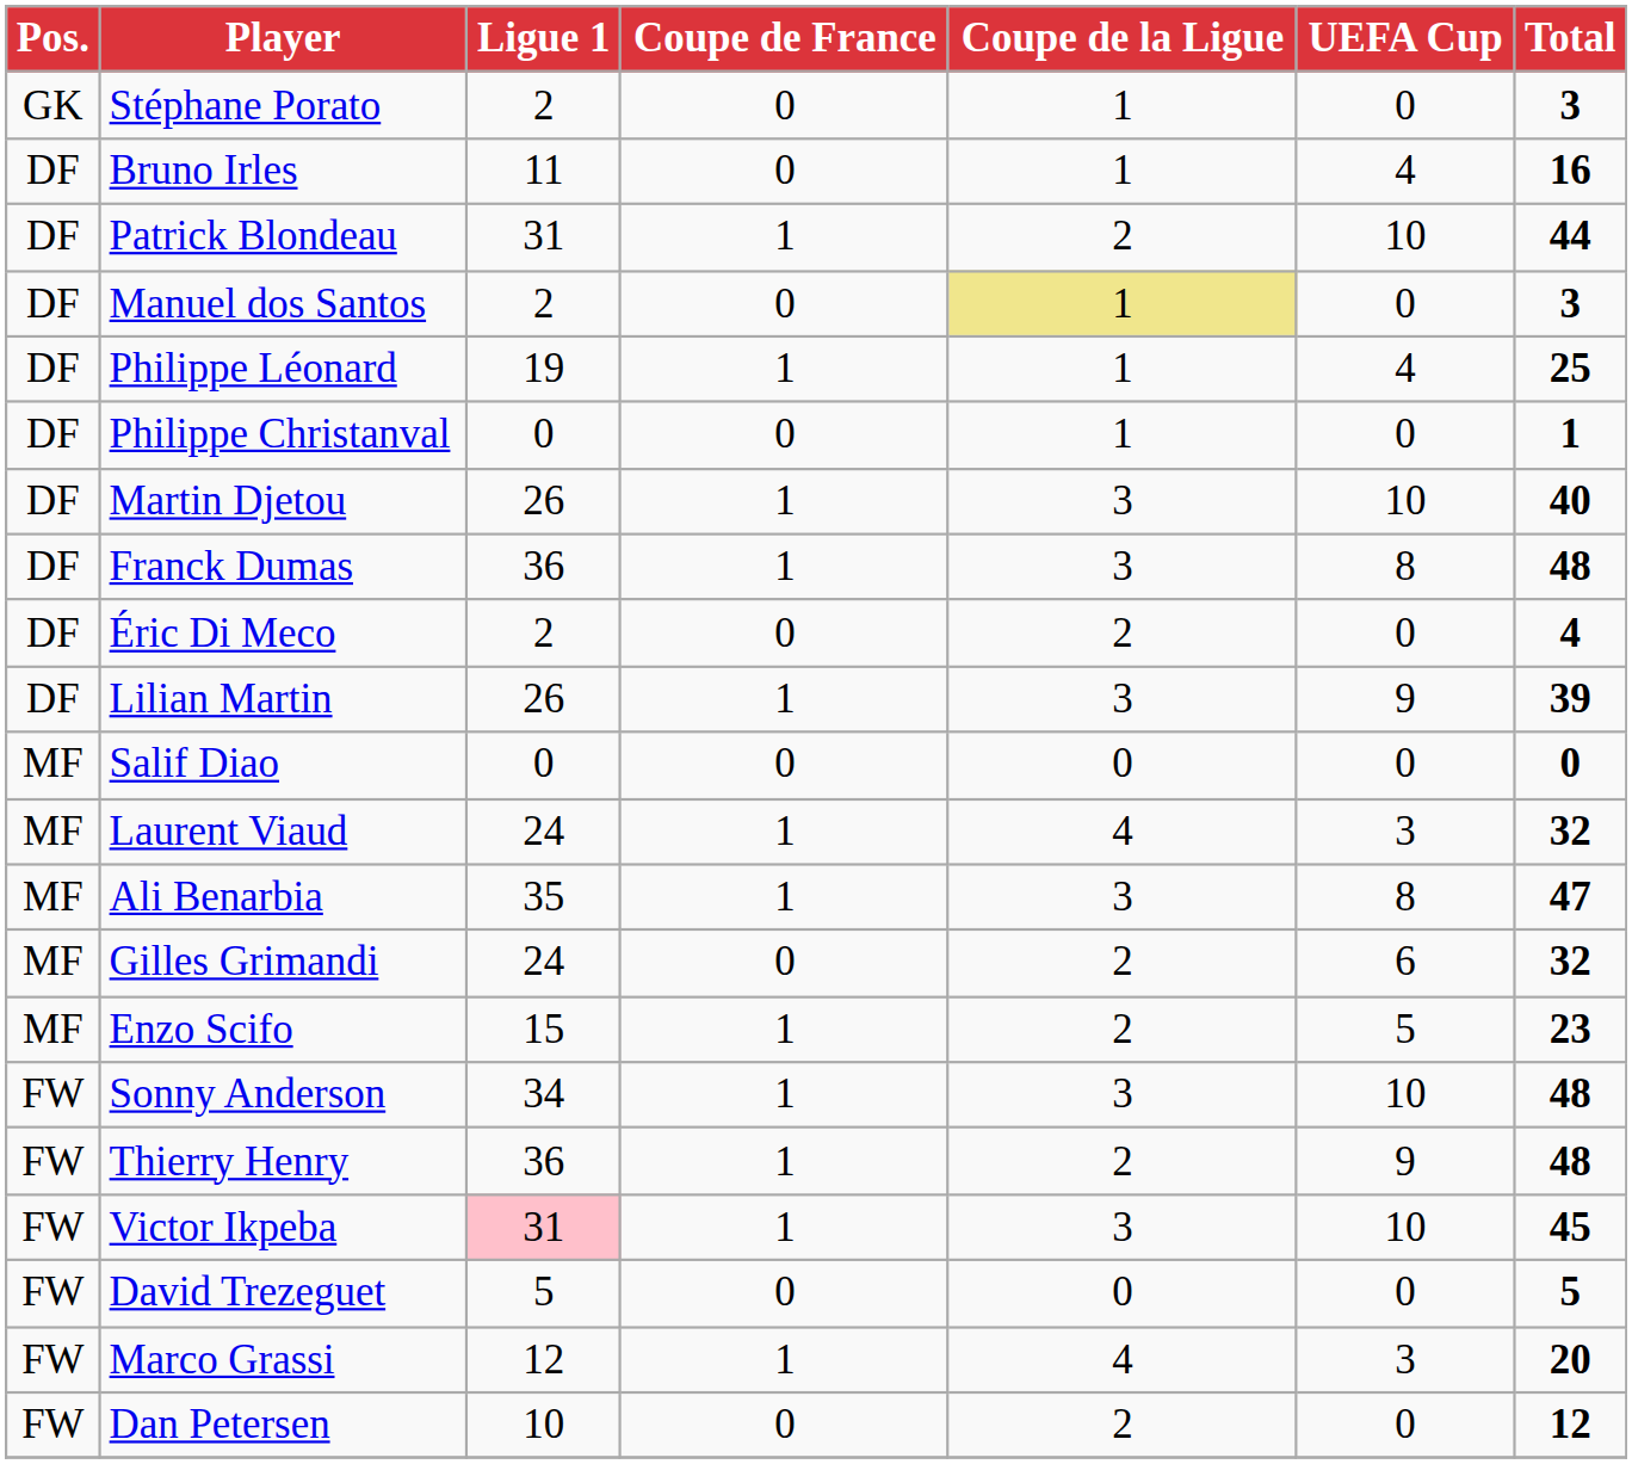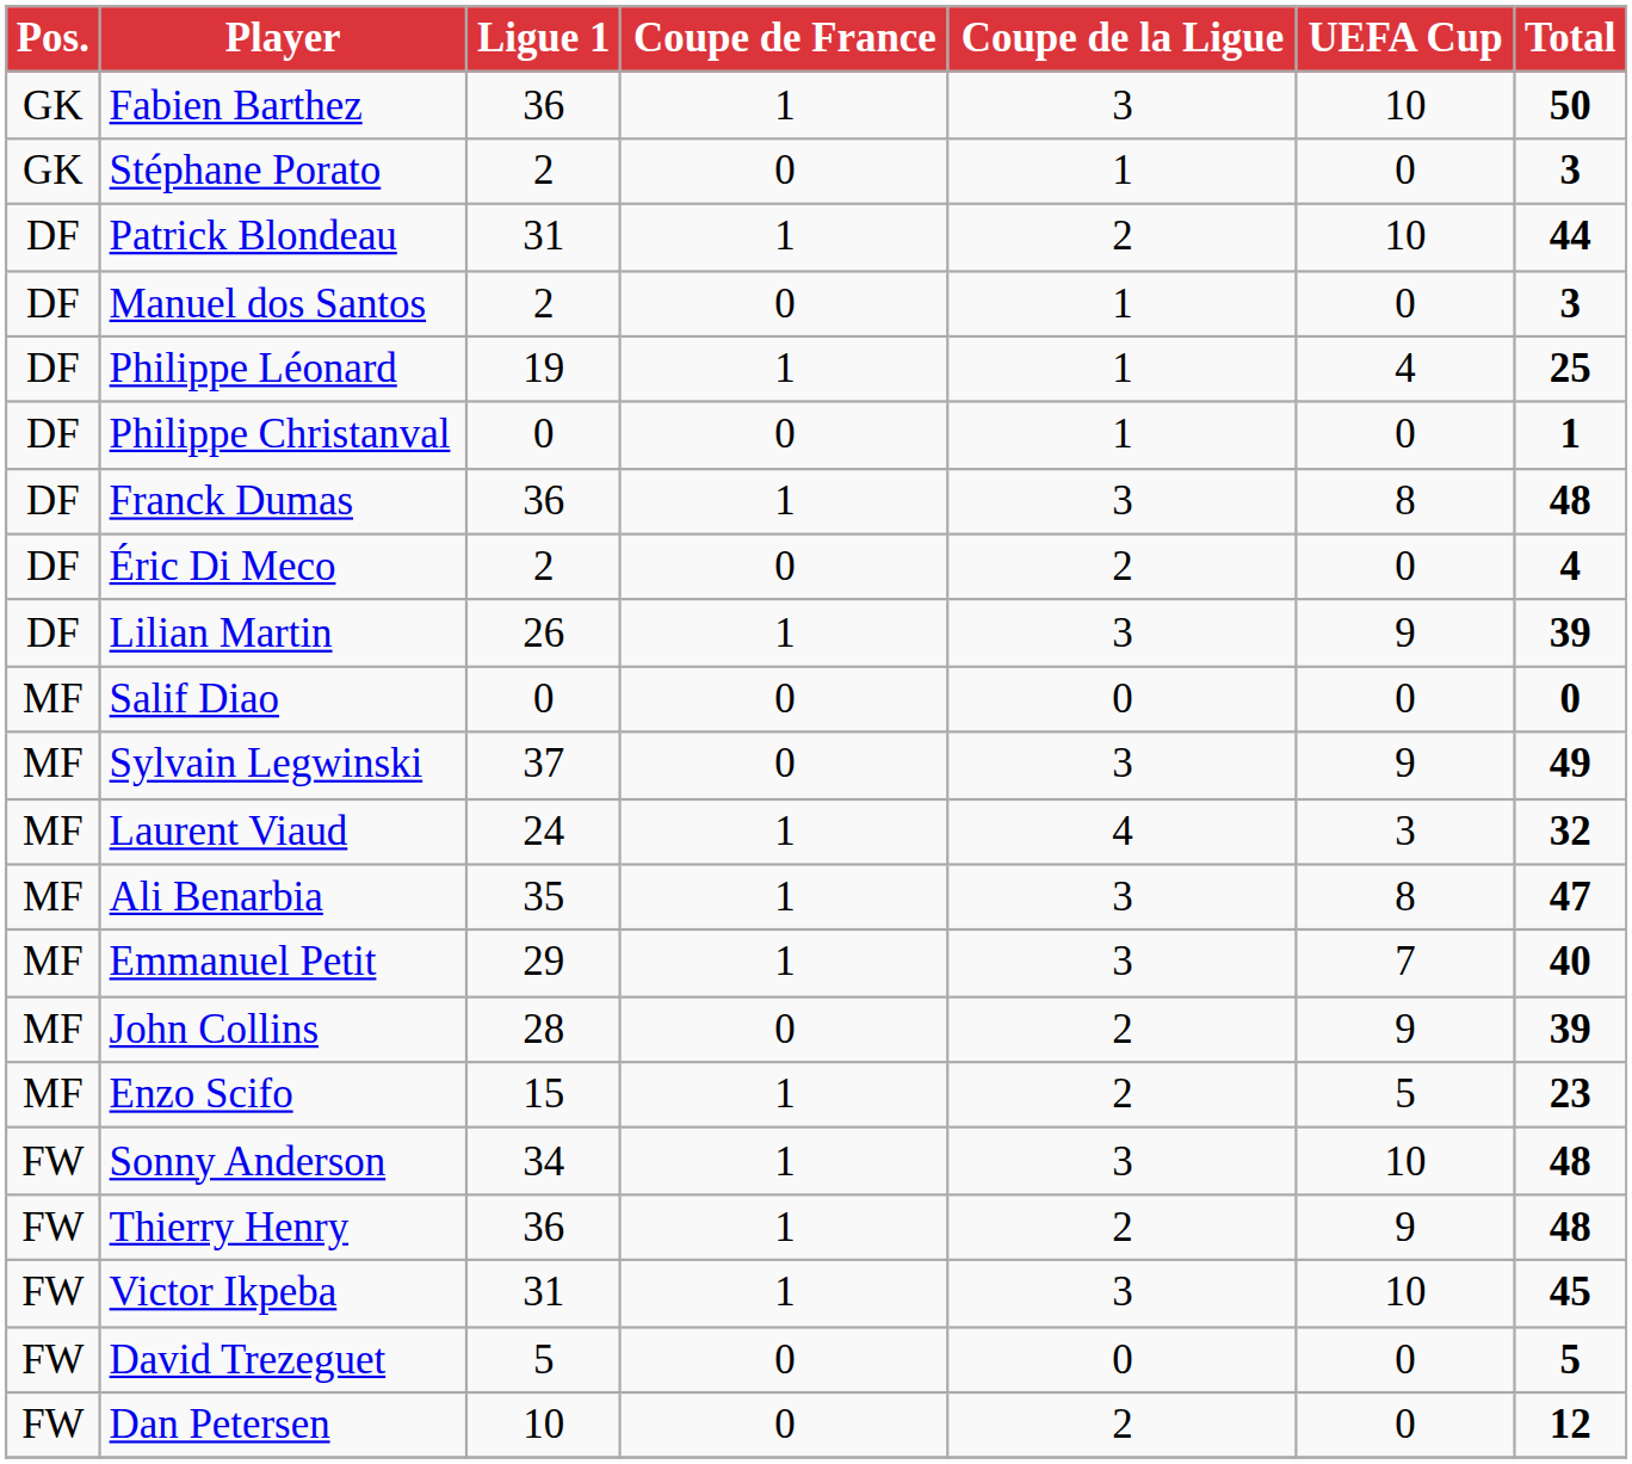 <table class="wikitable sortable" style="text-align:center;width:100%;">
 <tr>
 <th style=background-color:#DC343B;color:#FFFFFF>Pos.</th>
 <th style=background-color:#DC343B;color:#FFFFFF>Player</th>
 <th style=background-color:#DC343B;color:#FFFFFF>Ligue 1</th>
 <th style=background-color:#DC343B;color:#FFFFFF>Coupe de France</th>
 <th style=background-color:#DC343B;color:#FFFFFF>Coupe de la Ligue</th>
 <th style=background-color:#DC343B;color:#FFFFFF>UEFA Cup</th>
 <th style=background-color:#DC343B;color:#FFFFFF>Total</th>
 </tr>
 <tr>
 <td>GK</td>
+<td align=left> <a href='#'>Fabien Barthez</a></td>
+<td>36</td>
+<td>1</td>
+<td>3</td>
+<td>10</td>
+<td><strong>50</strong></td>
+</tr>
+<tr>
+<td>GK</td>
 <td align=left> <a href='#'>Stéphane Porato</a></td>
 <td>2</td>
 <td>0</td>
 <td>1</td>
 <td>0</td>
 <td><strong>3</strong></td>
-</tr>
-<tr>
-<td>DF</td>
-<td align=left> <a href='#'>Bruno Irles</a></td>
-<td>11</td>
-<td>0</td>
-<td>1</td>
-<td>4</td>
-<td><strong>16</strong></td>
 </tr>
 <tr>
 <td>DF</td>
 <td align=left> <a href='#'>Patrick Blondeau</a></td>
 <td>31</td>
 <td>1</td>
 <td>2</td>
 <td>10</td>
 <td><strong>44</strong></td>
 </tr>
 <tr>
 <td>DF</td>
 <td align=left> <a href='#'>Manuel dos Santos</a></td>
 <td>2</td>
 <td>0</td>
-<td style="background: khaki;">1</td>
+<td>1</td>
 <td>0</td>
 <td><strong>3</strong></td>
 </tr>
 <tr>
 <td>DF</td>
 <td align=left> <a href='#'>Philippe Léonard</a></td>
 <td>19</td>
 <td>1</td>
 <td>1</td>
 <td>4</td>
 <td><strong>25</strong></td>
 </tr>
 <tr>
 <td>DF</td>
 <td align=left> <a href='#'>Philippe Christanval</a></td>
 <td>0</td>
 <td>0</td>
 <td>1</td>
 <td>0</td>
 <td><strong>1</strong></td>
-</tr>
-<tr>
-<td>DF</td>
-<td align=left> <a href='#'>Martin Djetou</a></td>
-<td>26</td>
-<td>1</td>
-<td>3</td>
-<td>10</td>
-<td><strong>40</strong></td>
 </tr>
 <tr>
 <td>DF</td>
 <td align=left> <a href='#'>Franck Dumas</a></td>
 <td>36</td>
 <td>1</td>
 <td>3</td>
 <td>8</td>
 <td><strong>48</strong></td>
 </tr>
 <tr>
 <td>DF</td>
 <td align=left> <a href='#'>Éric Di Meco</a></td>
 <td>2</td>
 <td>0</td>
 <td>2</td>
 <td>0</td>
 <td><strong>4</strong></td>
 </tr>
 <tr>
 <td>DF</td>
 <td align=left> <a href='#'>Lilian Martin</a></td>
 <td>26</td>
 <td>1</td>
 <td>3</td>
 <td>9</td>
 <td><strong>39</strong></td>
 </tr>
 <tr>
 <td>MF</td>
 <td align=left> <a href='#'>Salif Diao</a></td>
 <td>0</td>
 <td>0</td>
 <td>0</td>
 <td>0</td>
 <td><strong>0</strong></td>
 </tr>
 <tr>
 <td>MF</td>
+<td align=left> <a href='#'>Sylvain Legwinski</a></td>
+<td>37</td>
+<td>0</td>
+<td>3</td>
+<td>9</td>
+<td><strong>49</strong></td>
+</tr>
+<tr>
+<td>MF</td>
 <td align=left> <a href='#'>Laurent Viaud</a></td>
 <td>24</td>
 <td>1</td>
 <td>4</td>
 <td>3</td>
 <td><strong>32</strong></td>
 </tr>
 <tr>
 <td>MF</td>
 <td align=left> <a href='#'>Ali Benarbia</a></td>
 <td>35</td>
 <td>1</td>
 <td>3</td>
 <td>8</td>
 <td><strong>47</strong></td>
 </tr>
 <tr>
 <td>MF</td>
-<td align=left> <a href='#'>Gilles Grimandi</a></td>
-<td>24</td>
+<td align=left> <a href='#'>Emmanuel Petit</a></td>
+<td>29</td>
+<td>1</td>
+<td>3</td>
+<td>7</td>
+<td><strong>40</strong></td>
+</tr>
+<tr>
+<td>MF</td>
+<td align=left> <a href='#'>John Collins</a></td>
+<td>28</td>
 <td>0</td>
 <td>2</td>
-<td>6</td>
-<td><strong>32</strong></td>
+<td>9</td>
+<td><strong>39</strong></td>
 </tr>
 <tr>
 <td>MF</td>
 <td align=left> <a href='#'>Enzo Scifo</a></td>
 <td>15</td>
 <td>1</td>
 <td>2</td>
 <td>5</td>
 <td><strong>23</strong></td>
 </tr>
 <tr>
 <td>FW</td>
 <td align=left> <a href='#'>Sonny Anderson</a></td>
 <td>34</td>
 <td>1</td>
 <td>3</td>
 <td>10</td>
 <td><strong>48</strong></td>
 </tr>
 <tr>
 <td>FW</td>
 <td align=left> <a href='#'>Thierry Henry</a></td>
 <td>36</td>
 <td>1</td>
 <td>2</td>
 <td>9</td>
 <td><strong>48</strong></td>
 </tr>
 <tr>
 <td>FW</td>
 <td align=left> <a href='#'>Victor Ikpeba</a></td>
-<td style="background: pink;">31</td>
+<td>31</td>
 <td>1</td>
 <td>3</td>
 <td>10</td>
 <td><strong>45</strong></td>
 </tr>
 <tr>
 <td>FW</td>
 <td align=left> <a href='#'>David Trezeguet</a></td>
 <td>5</td>
 <td>0</td>
 <td>0</td>
 <td>0</td>
 <td><strong>5</strong></td>
 </tr>
 <tr>
 <td>FW</td>
-<td align=left> <a href='#'>Marco Grassi</a></td>
-<td>12</td>
-<td>1</td>
-<td>4</td>
-<td>3</td>
-<td><strong>20</strong></td>
-</tr>
-<tr>
-<td>FW</td>
 <td align=left> <a href='#'>Dan Petersen</a></td>
 <td>10</td>
 <td>0</td>
 <td>2</td>
 <td>0</td>
 <td><strong>12</strong></td>
 </tr>
 <tr>
 </tr>
 </table>
